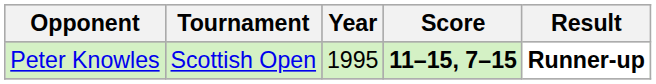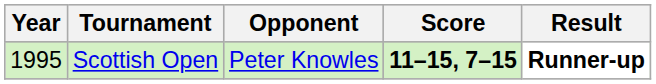 <table class="sortable wikitable" style="font-size: 90%;">
 <tr>
+<th>Year</th>
+<th>Tournament</th>
 <th>Opponent</th>
-<th>Tournament</th>
-<th>Year</th>
 <th>Score</th>
 <th>Result</th>
 </tr>
 <tr style="background:#D4F1C5">
+<td align="center">1995</td>
+<td align="left"><a href='#'>Scottish Open</a></td>
 <td align="left"> <a href='#'>Peter Knowles</a></td>
-<td align="left"><a href='#'>Scottish Open</a></td>
-<td align="center">1995</td>
 <td align="left"><strong>11–15, 7–15</strong></td>
 <td style="text-align:left; background:white"> <strong>Runner-up</strong></td>
 </tr>
 </table>
